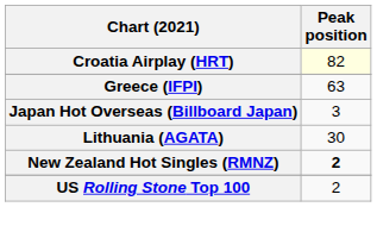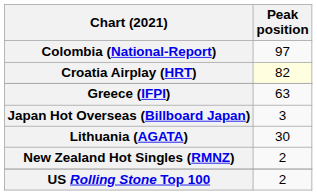 <table class="wikitable sortable plainrowheaders" style="text-align:center">
 <tr>
 <th scope="col">Chart (2021)</th>
 <th scope="col">Peak<br>position</th>
+</tr>
+<tr>
+<th scope="row">Colombia (<a href='#'>National-Report</a>)</th>
+<td>97</td>
 </tr>
 <tr>
 <th scope="row">Croatia Airplay (<a href='#'>HRT</a>)</th>
 <td style="background: lightyellow;">82</td>
 </tr>
 <tr>
 </tr>
 <tr>
 <th scope="row">Greece (<a href='#'>IFPI</a>)</th>
 <td>63</td>
 </tr>
 <tr>
 <th scope="row">Japan Hot Overseas (<a href='#'>Billboard Japan</a>)</th>
 <td>3</td>
 </tr>
 <tr>
 <th scope="row">Lithuania (<a href='#'>AGATA</a>)</th>
 <td>30</td>
 </tr>
 <tr>
 <th scope="row">New Zealand Hot Singles (<a href='#'>RMNZ</a>)</th>
-<td><strong>2</strong></td>
+<td>2</td>
 </tr>
 <tr>
 </tr>
 <tr>
 <th scope="row">US <a href='#'><em>Rolling Stone</em> Top 100</a></th>
 <td>2</td>
 </tr>
 </table>
